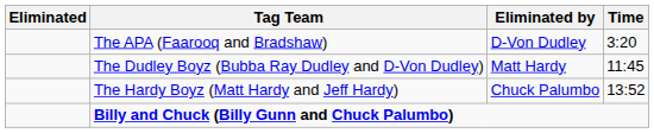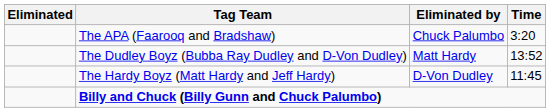 <table class="wikitable">
 <tr>
 <th><strong>Eliminated</strong></th>
 <th><strong>Tag Team</strong></th>
 <th><strong>Eliminated by</strong></th>
 <th><strong>Time</strong></th>
 </tr>
 <tr>
 <td></td>
 <td><a href='#'>The APA</a> (<a href='#'>Faarooq</a> and <a href='#'>Bradshaw</a>)</td>
-<td><a href='#'>D-Von Dudley</a></td>
+<td><a href='#'>Chuck Palumbo</a></td>
 <td>3:20</td>
 </tr>
 <tr>
 <td></td>
 <td><a href='#'>The Dudley Boyz</a> (<a href='#'>Bubba Ray Dudley</a> and <a href='#'>D-Von Dudley</a>)</td>
 <td><a href='#'>Matt Hardy</a></td>
-<td>11:45</td>
+<td>13:52</td>
 </tr>
 <tr>
 <td></td>
 <td><a href='#'>The Hardy Boyz</a> (<a href='#'>Matt Hardy</a> and <a href='#'>Jeff Hardy</a>)</td>
-<td><a href='#'>Chuck Palumbo</a></td>
-<td>13:52</td>
+<td><a href='#'>D-Von Dudley</a></td>
+<td>11:45</td>
 </tr>
 <tr>
 <td></td>
 <td colspan="3"><strong><a href='#'>Billy and Chuck</a> (<a href='#'>Billy Gunn</a> and <a href='#'>Chuck Palumbo</a>)</strong></td>
 </tr>
 </table>
